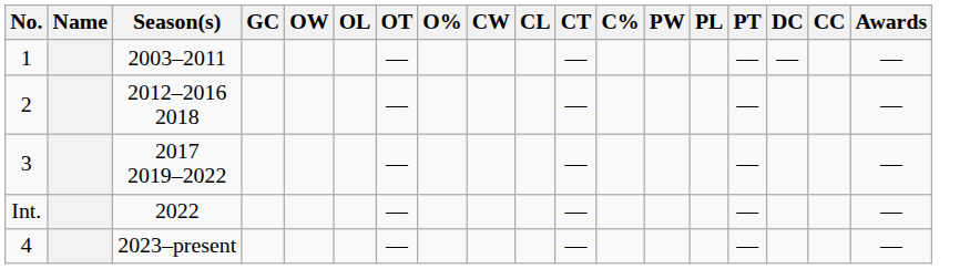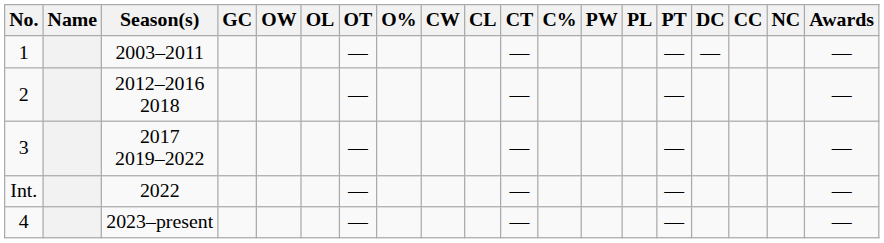 <table class="wikitable sortable plainrowheaders" style="text-align:center">
 <tr>
 <th scope="col" class="unsortable">No.</th>
 <th scope="col">Name</th>
 <th scope="col">Season(s)</th>
 <th scope="col">GC</th>
 <th scope="col">OW</th>
 <th scope="col">OL</th>
 <th scope="col">OT</th>
 <th scope="col">O%</th>
 <th scope="col">CW</th>
 <th scope="col">CL</th>
 <th scope="col">CT</th>
 <th scope="col">C%</th>
 <th scope="col">PW</th>
 <th scope="col">PL</th>
 <th scope="col">PT</th>
 <th scope="col">DC<br></th>
 <th scope="col">CC</th>
+<th scope="col">NC</th>
 <th scope="col" class="unsortable">Awards</th>
 </tr>
 <tr>
 <td>1</td>
 <th scope="row"></th>
 <td>2003–2011</td>
 <td></td>
 <td></td>
 <td></td>
 <td>—</td>
 <td></td>
 <td></td>
 <td></td>
 <td>—</td>
 <td></td>
 <td></td>
 <td></td>
 <td>—</td>
 <td>—</td>
 <td></td>
+<td></td>
 <td>—</td>
 </tr>
 <tr>
 <td>2</td>
 <th scope="row"></th>
 <td>2012–2016<br>2018</td>
 <td></td>
 <td></td>
 <td></td>
 <td>—</td>
 <td></td>
 <td></td>
 <td></td>
 <td>—</td>
 <td></td>
 <td></td>
 <td></td>
 <td>—</td>
+<td></td>
 <td></td>
 <td></td>
 <td>—</td>
 </tr>
 <tr>
 <td>3</td>
 <th scope="row"></th>
 <td>2017<br>2019–2022</td>
 <td></td>
 <td></td>
 <td></td>
 <td>—</td>
 <td></td>
 <td></td>
 <td></td>
 <td>—</td>
 <td></td>
 <td></td>
 <td></td>
 <td>—</td>
 <td></td>
 <td></td>
+<td></td>
 <td>—</td>
 </tr>
 <tr>
 <td>Int.</td>
 <th scope="row"></th>
 <td>2022</td>
 <td></td>
 <td></td>
 <td></td>
 <td>—</td>
 <td></td>
 <td></td>
 <td></td>
 <td>—</td>
 <td></td>
 <td></td>
 <td></td>
 <td>—</td>
+<td></td>
 <td></td>
 <td></td>
 <td>—</td>
 </tr>
 <tr>
 <td>4</td>
 <th scope="row"></th>
 <td>2023–present</td>
 <td></td>
 <td></td>
 <td></td>
 <td>—</td>
 <td></td>
 <td></td>
 <td></td>
 <td>—</td>
 <td></td>
 <td></td>
 <td></td>
 <td>—</td>
 <td></td>
 <td></td>
+<td></td>
 <td>—</td>
 </tr>
 </table>
